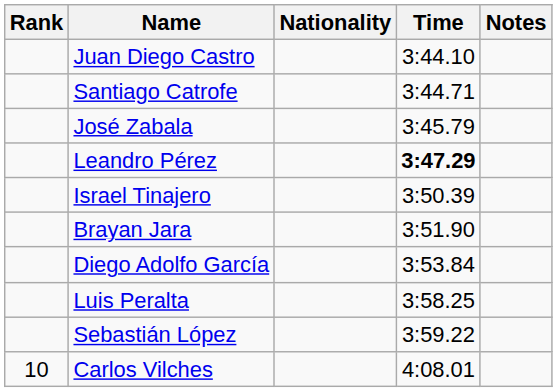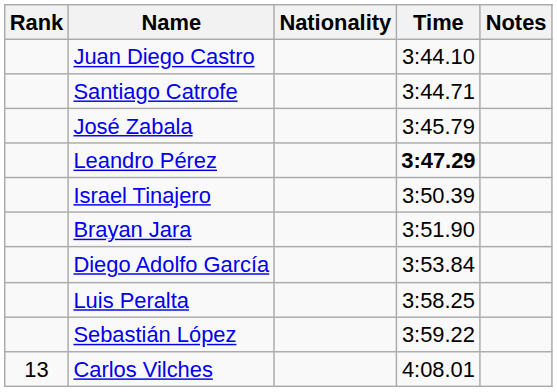 <table class="wikitable sortable" style="text-align:center;font-size:95%">
 <tr>
 <th>Rank</th>
 <th>Name</th>
 <th>Nationality</th>
 <th>Time</th>
 <th>Notes</th>
 </tr>
 <tr>
 <td></td>
 <td align=left><a href='#'>Juan Diego Castro</a></td>
 <td align=left></td>
 <td>3:44.10</td>
 <td></td>
 </tr>
 <tr>
 <td></td>
 <td align=left><a href='#'>Santiago Catrofe</a></td>
 <td align=left></td>
 <td>3:44.71</td>
 <td></td>
 </tr>
 <tr>
 <td></td>
 <td align=left><a href='#'>José Zabala</a></td>
 <td align=left></td>
 <td>3:45.79</td>
 <td></td>
 </tr>
 <tr>
 <td></td>
 <td align=left><a href='#'>Leandro Pérez</a></td>
 <td align=left></td>
 <td><strong>3:47.29</strong></td>
 <td></td>
 </tr>
 <tr>
 <td></td>
 <td align=left><a href='#'>Israel Tinajero</a></td>
 <td align=left></td>
 <td>3:50.39</td>
 <td></td>
 </tr>
 <tr>
 <td></td>
 <td align=left><a href='#'>Brayan Jara</a></td>
 <td align=left></td>
 <td>3:51.90</td>
 <td></td>
 </tr>
 <tr>
 <td></td>
 <td align=left><a href='#'>Diego Adolfo García</a></td>
 <td align=left></td>
 <td>3:53.84</td>
 <td></td>
 </tr>
 <tr>
 <td></td>
 <td align=left><a href='#'>Luis Peralta</a></td>
 <td align=left></td>
 <td>3:58.25</td>
 <td></td>
 </tr>
 <tr>
 <td></td>
 <td align=left><a href='#'>Sebastián López</a></td>
 <td align=left></td>
 <td>3:59.22</td>
 <td></td>
 </tr>
 <tr>
-<td>10</td>
+<td>13</td>
 <td align=left><a href='#'>Carlos Vilches</a></td>
 <td align=left></td>
 <td>4:08.01</td>
 <td></td>
 </tr>
 </table>
